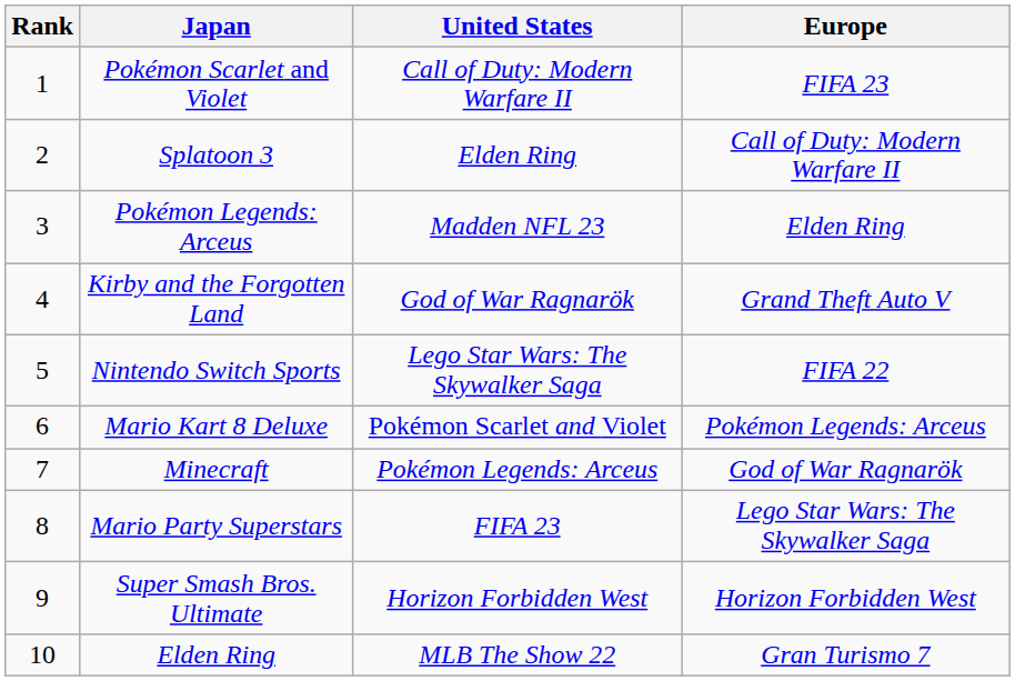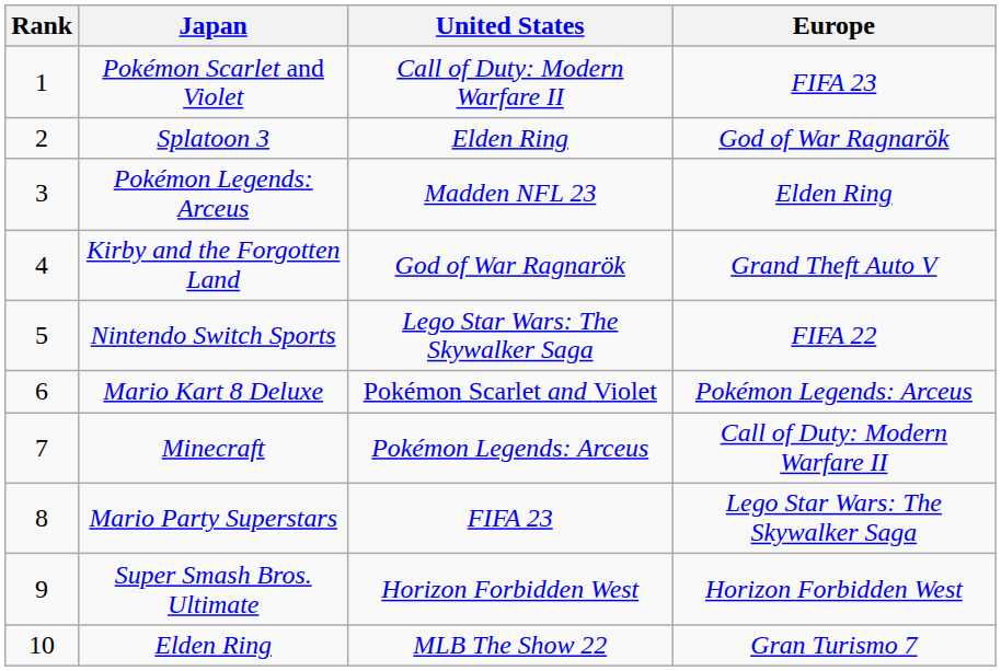 <table class="wikitable sortable" style="text-align:center">
 <tr>
 <th>Rank</th>
 <th><a href='#'>Japan</a></th>
 <th><a href='#'>United States</a></th>
 <th>Europe</th>
 </tr>
 <tr>
 <td>1</td>
 <td><a href='#'><em>Pokémon Scarlet</em> and <em>Violet</em></a></td>
 <td><em><a href='#'>Call of Duty: Modern Warfare II</a></em></td>
 <td><em><a href='#'>FIFA 23</a></em></td>
 </tr>
 <tr>
 <td>2</td>
 <td><em><a href='#'>Splatoon 3</a></em></td>
 <td><em><a href='#'>Elden Ring</a></em></td>
-<td><em><a href='#'>Call of Duty: Modern Warfare II</a></em></td>
+<td><em><a href='#'>God of War Ragnarök</a></em></td>
 </tr>
 <tr>
 <td>3</td>
 <td><em><a href='#'>Pokémon Legends: Arceus</a></em></td>
 <td><em><a href='#'>Madden NFL 23</a></em></td>
 <td><em><a href='#'>Elden Ring</a></em></td>
 </tr>
 <tr>
 <td>4</td>
 <td><em><a href='#'>Kirby and the Forgotten Land</a></em></td>
 <td><em><a href='#'>God of War Ragnarök</a></em></td>
 <td><em><a href='#'>Grand Theft Auto V</a></em></td>
 </tr>
 <tr>
 <td>5</td>
 <td><em><a href='#'>Nintendo Switch Sports</a></em></td>
 <td><em><a href='#'>Lego Star Wars: The Skywalker Saga</a></em></td>
 <td><em><a href='#'>FIFA 22</a></em></td>
 </tr>
 <tr>
 <td>6</td>
 <td><em><a href='#'>Mario Kart 8 Deluxe</a></em></td>
 <td><em><a href='#'></em>Pokémon Scarlet<em> and </em>Violet<em></a></em></td>
 <td><em><a href='#'>Pokémon Legends: Arceus</a></em></td>
 </tr>
 <tr>
 <td>7</td>
 <td><em><a href='#'>Minecraft</a></em></td>
 <td><em><a href='#'>Pokémon Legends: Arceus</a></em></td>
-<td><em><a href='#'>God of War Ragnarök</a></em></td>
+<td><em><a href='#'>Call of Duty: Modern Warfare II</a></em></td>
 </tr>
 <tr>
 <td>8</td>
 <td><em><a href='#'>Mario Party Superstars</a></em></td>
 <td><em><a href='#'>FIFA 23</a></em></td>
 <td><em><a href='#'>Lego Star Wars: The Skywalker Saga</a></em></td>
 </tr>
 <tr>
 <td>9</td>
 <td><em><a href='#'>Super Smash Bros. Ultimate</a></em></td>
 <td><em><a href='#'>Horizon Forbidden West</a></em></td>
 <td><em><a href='#'>Horizon Forbidden West</a></em></td>
 </tr>
 <tr>
 <td>10</td>
 <td><em><a href='#'>Elden Ring</a></em></td>
 <td><em><a href='#'>MLB The Show 22</a></em></td>
 <td><em><a href='#'>Gran Turismo 7</a></em></td>
 </tr>
 </table>
